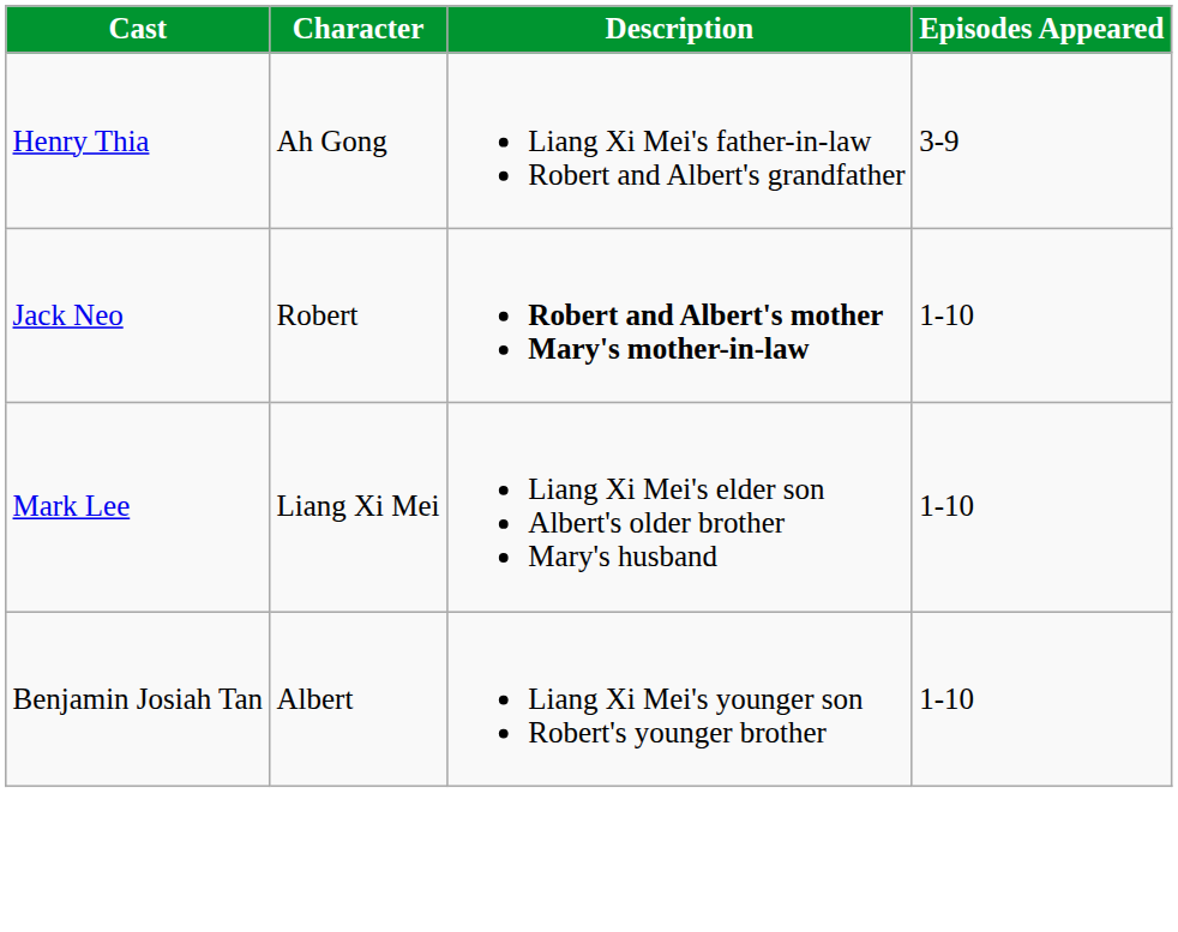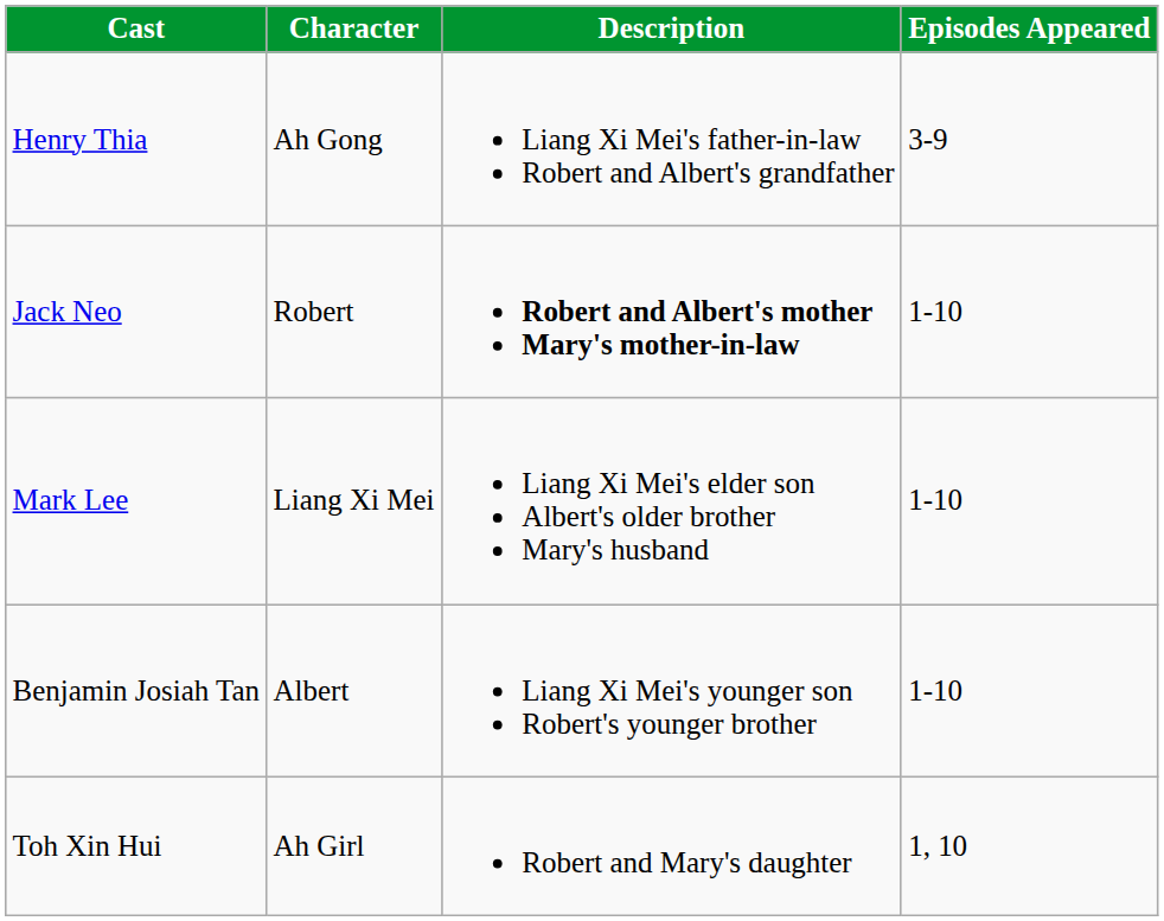 <table class="wikitable">
 <tr>
 <th style="background:#009530; color:white">Cast</th>
 <th style="background:#009530; color:white">Character</th>
 <th style="background:#009530; color:white">Description</th>
 <th style="background:#009530; color:white">Episodes Appeared</th>
 </tr>
 <tr>
 <td><a href='#'>Henry Thia</a></td>
 <td>Ah Gong</td>
 <td><br><ul><li>Liang Xi Mei's father-in-law</li><li>Robert and Albert's grandfather</li></ul></td>
 <td>3-9</td>
 </tr>
 <tr>
 <td><a href='#'>Jack Neo</a></td>
 <td>Robert</td>
 <td><strong><br><ul><li>Robert and Albert's mother</li><li>Mary's mother-in-law</li></ul></strong></td>
 <td>1-10</td>
 </tr>
 <tr>
 <td><a href='#'>Mark Lee</a> <br></td>
 <td>Liang Xi Mei</td>
 <td><br><ul><li>Liang Xi Mei's elder son</li><li>Albert's older brother</li><li>Mary's husband</li></ul></td>
 <td>1-10</td>
 </tr>
 <tr>
 <td>Benjamin Josiah Tan <br></td>
 <td>Albert</td>
 <td><br><ul><li>Liang Xi Mei's younger son</li><li>Robert's younger brother</li></ul></td>
 <td>1-10</td>
 </tr>
+<tr>
+<td>Toh Xin Hui</td>
+<td>Ah Girl</td>
+<td><br><ul><li>Robert and Mary's daughter</li></ul></td>
+<td>1, 10</td>
+</tr>
 </table>
